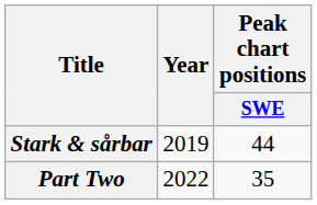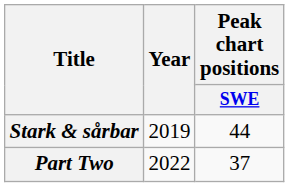 <table class="wikitable plainrowheaders" style="text-align:center;">
 <tr>
 <th scope="col" rowspan="2">Title</th>
 <th scope="col" rowspan="2">Year</th>
 <th scope="col" colspan="1">Peak chart positions</th>
 </tr>
 <tr>
 <th scope="col" style="width:3em;font-size:85%;"><a href='#'>SWE</a><br></th>
 </tr>
 <tr>
 <th scope="row"><em>Stark & sårbar</em></th>
 <td>2019</td>
 <td>44</td>
 </tr>
 <tr>
 <th scope="row"><em>Part Two</em></th>
 <td>2022</td>
-<td>35<br></td>
+<td>37<br></td>
 </tr>
 </table>
